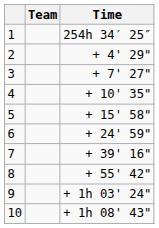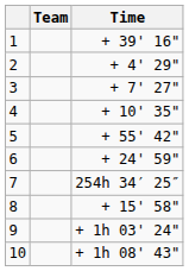 <table class="wikitable">
 <tr>
 <th></th>
 <th>Team</th>
 <th>Time</th>
 </tr>
 <tr>
 <td>1</td>
 <td> </td>
-<td align=right>254h 34′ 25″</td>
+<td align=right>+ 39' 16"</td>
 </tr>
 <tr>
 <td>2</td>
 <td> </td>
 <td align=right>+ 4' 29"</td>
 </tr>
 <tr>
 <td>3</td>
 <td> </td>
 <td align=right>+ 7' 27"</td>
 </tr>
 <tr>
 <td>4</td>
 <td> </td>
 <td align=right>+ 10' 35"</td>
 </tr>
 <tr>
 <td>5</td>
 <td> </td>
-<td align=right>+ 15' 58"</td>
+<td align=right>+ 55' 42"</td>
 </tr>
 <tr>
 <td>6</td>
 <td> </td>
 <td align=right>+ 24' 59"</td>
 </tr>
 <tr>
 <td>7</td>
 <td> </td>
-<td align=right>+ 39' 16"</td>
+<td align=right>254h 34′ 25″</td>
 </tr>
 <tr>
 <td>8</td>
 <td> </td>
-<td align=right>+ 55' 42"</td>
+<td align=right>+ 15' 58"</td>
 </tr>
 <tr>
 <td>9</td>
 <td> </td>
 <td align=right>+ 1h 03' 24"</td>
 </tr>
 <tr>
 <td>10</td>
 <td> </td>
 <td align=right>+ 1h 08' 43"</td>
 </tr>
 </table>
